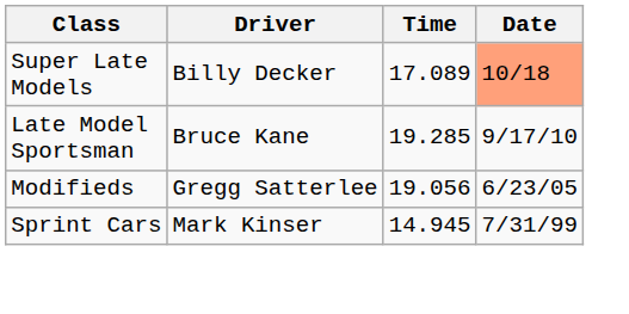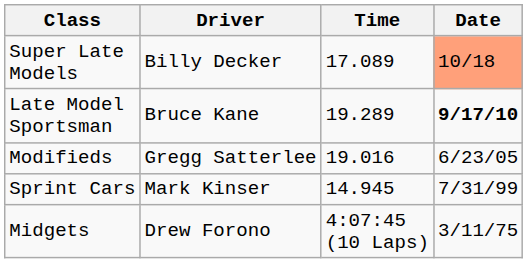 <table class="wikitable">
 <tr>
 <th>Class</th>
 <th>Driver</th>
 <th>Time</th>
 <th>Date</th>
 </tr>
 <tr>
 <td>Super Late<br>Models</td>
 <td>Billy Decker</td>
 <td>17.089</td>
 <td style="background: lightsalmon;">10/18</td>
 </tr>
 <tr>
 <td>Late Model<br>Sportsman</td>
 <td>Bruce Kane</td>
-<td>19.285</td>
-<td>9/17/10</td>
+<td>19.289</td>
+<td><strong>9/17/10</strong></td>
 </tr>
 <tr>
 <td>Modifieds</td>
 <td>Gregg Satterlee</td>
-<td>19.056</td>
+<td>19.016</td>
 <td>6/23/05</td>
 </tr>
 <tr>
 <td>Sprint Cars</td>
 <td>Mark Kinser</td>
 <td>14.945</td>
 <td>7/31/99</td>
 </tr>
+<tr>
+<td>Midgets</td>
+<td>Drew Forono</td>
+<td>4:07:45<br>(10 Laps)</td>
+<td>3/11/75</td>
+</tr>
 </table>
